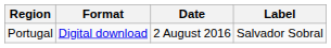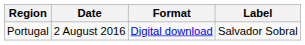 <table class="wikitable">
 <tr>
 <th>Region</th>
+<th>Date</th>
 <th>Format</th>
-<th>Date</th>
 <th>Label</th>
 </tr>
 <tr>
 <td>Portugal</td>
+<td>2 August 2016</td>
 <td><a href='#'>Digital download</a></td>
-<td>2 August 2016</td>
 <td>Salvador Sobral</td>
 </tr>
 </table>
